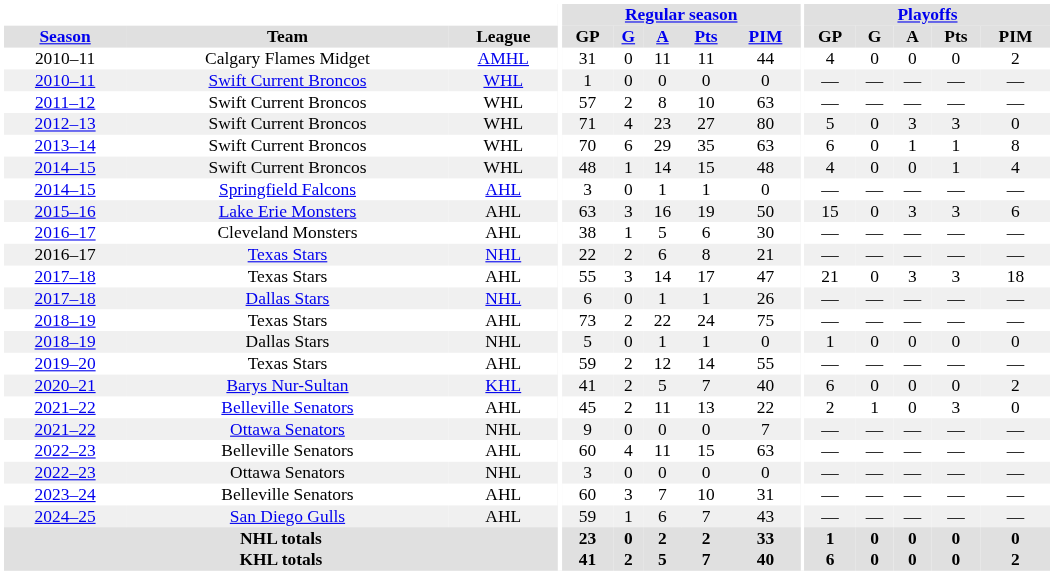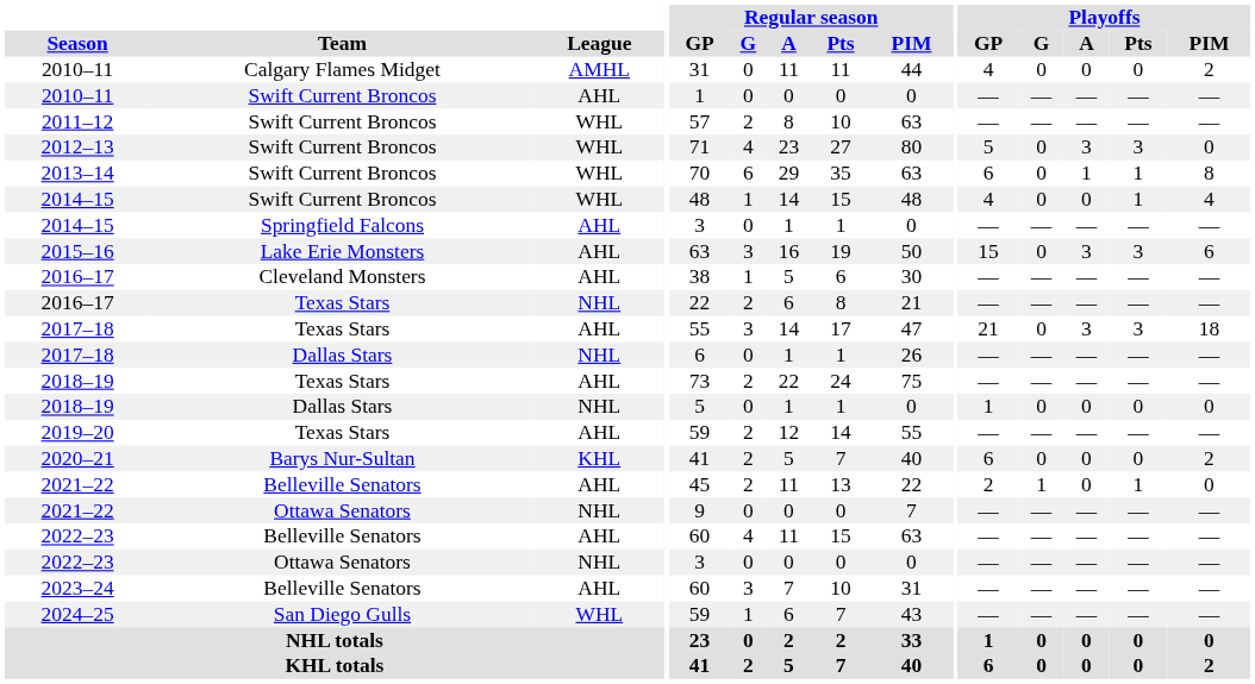 <table border="0" cellpadding="1" cellspacing="0" style="text-align:center; width:60em">
 <tr bgcolor="#e0e0e0">
 <th colspan="3" bgcolor="#ffffff"></th>
 <th rowspan="99" bgcolor="#ffffff"></th>
 <th colspan="5"><a href='#'>Regular season</a></th>
 <th rowspan="99" bgcolor="#ffffff"></th>
 <th colspan="5"><a href='#'>Playoffs</a></th>
 </tr>
 <tr bgcolor="#e0e0e0">
 <th><a href='#'>Season</a></th>
 <th>Team</th>
 <th>League</th>
 <th>GP</th>
 <th><a href='#'>G</a></th>
 <th><a href='#'>A</a></th>
 <th><a href='#'>Pts</a></th>
 <th><a href='#'>PIM</a></th>
 <th>GP</th>
 <th>G</th>
 <th>A</th>
 <th>Pts</th>
 <th>PIM</th>
 </tr>
 <tr>
 <td>2010–11</td>
 <td>Calgary Flames Midget</td>
 <td><a href='#'>AMHL</a></td>
 <td>31</td>
 <td>0</td>
 <td>11</td>
 <td>11</td>
 <td>44</td>
 <td>4</td>
 <td>0</td>
 <td>0</td>
 <td>0</td>
 <td>2</td>
 </tr>
 <tr bgcolor="#f0f0f0">
 <td><a href='#'>2010–11</a></td>
 <td><a href='#'>Swift Current Broncos</a></td>
-<td><a href='#'>WHL</a></td>
+<td>AHL</td>
 <td>1</td>
 <td>0</td>
 <td>0</td>
 <td>0</td>
 <td>0</td>
 <td>—</td>
 <td>—</td>
 <td>—</td>
 <td>—</td>
 <td>—</td>
 </tr>
 <tr>
 <td><a href='#'>2011–12</a></td>
 <td>Swift Current Broncos</td>
 <td>WHL</td>
 <td>57</td>
 <td>2</td>
 <td>8</td>
 <td>10</td>
 <td>63</td>
 <td>—</td>
 <td>—</td>
 <td>—</td>
 <td>—</td>
 <td>—</td>
 </tr>
 <tr bgcolor="#f0f0f0">
 <td><a href='#'>2012–13</a></td>
 <td>Swift Current Broncos</td>
 <td>WHL</td>
 <td>71</td>
 <td>4</td>
 <td>23</td>
 <td>27</td>
 <td>80</td>
 <td>5</td>
 <td>0</td>
 <td>3</td>
 <td>3</td>
 <td>0</td>
 </tr>
 <tr>
 <td><a href='#'>2013–14</a></td>
 <td>Swift Current Broncos</td>
 <td>WHL</td>
 <td>70</td>
 <td>6</td>
 <td>29</td>
 <td>35</td>
 <td>63</td>
 <td>6</td>
 <td>0</td>
 <td>1</td>
 <td>1</td>
 <td>8</td>
 </tr>
 <tr bgcolor="#f0f0f0">
 <td><a href='#'>2014–15</a></td>
 <td>Swift Current Broncos</td>
 <td>WHL</td>
 <td>48</td>
 <td>1</td>
 <td>14</td>
 <td>15</td>
 <td>48</td>
 <td>4</td>
 <td>0</td>
 <td>0</td>
 <td>1</td>
 <td>4</td>
 </tr>
 <tr>
 <td><a href='#'>2014–15</a></td>
 <td><a href='#'>Springfield Falcons</a></td>
 <td><a href='#'>AHL</a></td>
 <td>3</td>
 <td>0</td>
 <td>1</td>
 <td>1</td>
 <td>0</td>
 <td>—</td>
 <td>—</td>
 <td>—</td>
 <td>—</td>
 <td>—</td>
 </tr>
 <tr bgcolor="#f0f0f0">
 <td><a href='#'>2015–16</a></td>
 <td><a href='#'>Lake Erie Monsters</a></td>
 <td>AHL</td>
 <td>63</td>
 <td>3</td>
 <td>16</td>
 <td>19</td>
 <td>50</td>
 <td>15</td>
 <td>0</td>
 <td>3</td>
 <td>3</td>
 <td>6</td>
 </tr>
 <tr>
 <td><a href='#'>2016–17</a></td>
 <td>Cleveland Monsters</td>
 <td>AHL</td>
 <td>38</td>
 <td>1</td>
 <td>5</td>
 <td>6</td>
 <td>30</td>
 <td>—</td>
 <td>—</td>
 <td>—</td>
 <td>—</td>
 <td>—</td>
 </tr>
 <tr bgcolor="#f0f0f0">
 <td>2016–17</td>
 <td><a href='#'>Texas Stars</a></td>
 <td><a href='#'>NHL</a></td>
 <td>22</td>
 <td>2</td>
 <td>6</td>
 <td>8</td>
 <td>21</td>
 <td>—</td>
 <td>—</td>
 <td>—</td>
 <td>—</td>
 <td>—</td>
 </tr>
 <tr>
 <td><a href='#'>2017–18</a></td>
 <td>Texas Stars</td>
 <td>AHL</td>
 <td>55</td>
 <td>3</td>
 <td>14</td>
 <td>17</td>
 <td>47</td>
 <td>21</td>
 <td>0</td>
 <td>3</td>
 <td>3</td>
 <td>18</td>
 </tr>
 <tr bgcolor="#f0f0f0">
 <td><a href='#'>2017–18</a></td>
 <td><a href='#'>Dallas Stars</a></td>
 <td><a href='#'>NHL</a></td>
 <td>6</td>
 <td>0</td>
 <td>1</td>
 <td>1</td>
 <td>26</td>
 <td>—</td>
 <td>—</td>
 <td>—</td>
 <td>—</td>
 <td>—</td>
 </tr>
 <tr>
 <td><a href='#'>2018–19</a></td>
 <td>Texas Stars</td>
 <td>AHL</td>
 <td>73</td>
 <td>2</td>
 <td>22</td>
 <td>24</td>
 <td>75</td>
 <td>—</td>
 <td>—</td>
 <td>—</td>
 <td>—</td>
 <td>—</td>
 </tr>
 <tr bgcolor="#f0f0f0">
 <td><a href='#'>2018–19</a></td>
 <td>Dallas Stars</td>
 <td>NHL</td>
 <td>5</td>
 <td>0</td>
 <td>1</td>
 <td>1</td>
 <td>0</td>
 <td>1</td>
 <td>0</td>
 <td>0</td>
 <td>0</td>
 <td>0</td>
 </tr>
 <tr>
 <td><a href='#'>2019–20</a></td>
 <td>Texas Stars</td>
 <td>AHL</td>
 <td>59</td>
 <td>2</td>
 <td>12</td>
 <td>14</td>
 <td>55</td>
 <td>—</td>
 <td>—</td>
 <td>—</td>
 <td>—</td>
 <td>—</td>
 </tr>
 <tr bgcolor="#f0f0f0">
 <td><a href='#'>2020–21</a></td>
 <td><a href='#'>Barys Nur-Sultan</a></td>
 <td><a href='#'>KHL</a></td>
 <td>41</td>
 <td>2</td>
 <td>5</td>
 <td>7</td>
 <td>40</td>
 <td>6</td>
 <td>0</td>
 <td>0</td>
 <td>0</td>
 <td>2</td>
 </tr>
 <tr>
 <td><a href='#'>2021–22</a></td>
 <td><a href='#'>Belleville Senators</a></td>
 <td>AHL</td>
 <td>45</td>
 <td>2</td>
 <td>11</td>
 <td>13</td>
 <td>22</td>
 <td>2</td>
 <td>1</td>
 <td>0</td>
-<td>3</td>
+<td>1</td>
 <td>0</td>
 </tr>
 <tr bgcolor="#f0f0f0">
 <td><a href='#'>2021–22</a></td>
 <td><a href='#'>Ottawa Senators</a></td>
 <td>NHL</td>
 <td>9</td>
 <td>0</td>
 <td>0</td>
 <td>0</td>
 <td>7</td>
 <td>—</td>
 <td>—</td>
 <td>—</td>
 <td>—</td>
 <td>—</td>
 </tr>
 <tr>
 <td><a href='#'>2022–23</a></td>
 <td>Belleville Senators</td>
 <td>AHL</td>
 <td>60</td>
 <td>4</td>
 <td>11</td>
 <td>15</td>
 <td>63</td>
 <td>—</td>
 <td>—</td>
 <td>—</td>
 <td>—</td>
 <td>—</td>
 </tr>
 <tr bgcolor="#f0f0f0">
 <td><a href='#'>2022–23</a></td>
 <td>Ottawa Senators</td>
 <td>NHL</td>
 <td>3</td>
 <td>0</td>
 <td>0</td>
 <td>0</td>
 <td>0</td>
 <td>—</td>
 <td>—</td>
 <td>—</td>
 <td>—</td>
 <td>—</td>
 </tr>
 <tr>
 <td><a href='#'>2023–24</a></td>
 <td>Belleville Senators</td>
 <td>AHL</td>
 <td>60</td>
 <td>3</td>
 <td>7</td>
 <td>10</td>
 <td>31</td>
 <td>—</td>
 <td>—</td>
 <td>—</td>
 <td>—</td>
 <td>—</td>
 </tr>
 <tr bgcolor="#f0f0f0">
 <td><a href='#'>2024–25</a></td>
 <td><a href='#'>San Diego Gulls</a></td>
-<td>AHL</td>
+<td><a href='#'>WHL</a></td>
 <td>59</td>
 <td>1</td>
 <td>6</td>
 <td>7</td>
 <td>43</td>
 <td>—</td>
 <td>—</td>
 <td>—</td>
 <td>—</td>
 <td>—</td>
 </tr>
 <tr bgcolor="#e0e0e0">
 <th colspan="3">NHL totals</th>
 <th>23</th>
 <th>0</th>
 <th>2</th>
 <th>2</th>
 <th>33</th>
 <th>1</th>
 <th>0</th>
 <th>0</th>
 <th>0</th>
 <th>0</th>
 </tr>
 <tr bgcolor="#e0e0e0">
 <th colspan="3">KHL totals</th>
 <th>41</th>
 <th>2</th>
 <th>5</th>
 <th>7</th>
 <th>40</th>
 <th>6</th>
 <th>0</th>
 <th>0</th>
 <th>0</th>
 <th>2</th>
 </tr>
 </table>
